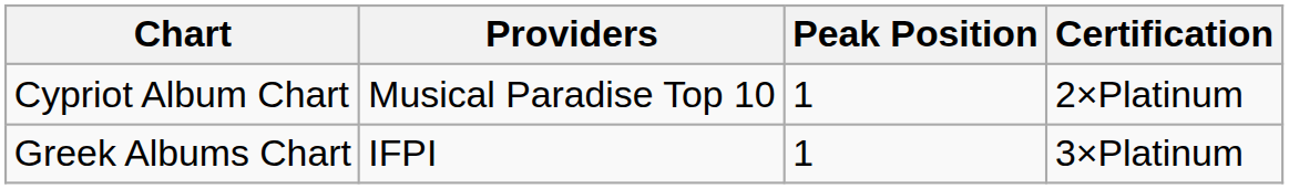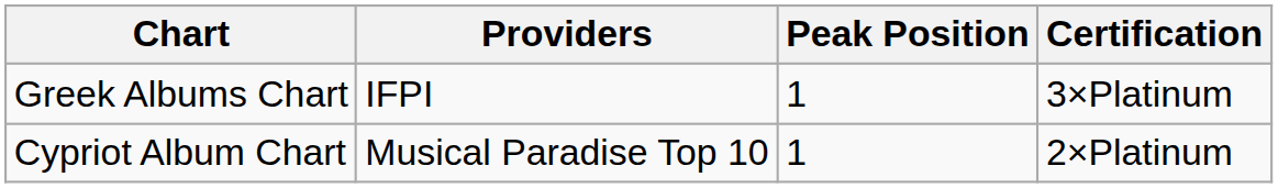 <table class="wikitable">
 <tr>
 <th align="left">Chart</th>
 <th align="left">Providers</th>
 <th align="left">Peak Position</th>
 <th align="left">Certification</th>
 </tr>
 <tr>
+<td align="left">Greek Albums Chart</td>
+<td align="left">IFPI</td>
+<td>1</td>
+<td align="left">3×Platinum</td>
+</tr>
+<tr>
 <td align="left">Cypriot Album Chart</td>
 <td align="left">Musical Paradise Top 10</td>
 <td>1</td>
 <td align="left">2×Platinum</td>
 </tr>
-<tr>
-<td align="left">Greek Albums Chart</td>
-<td align="left">IFPI</td>
-<td>1</td>
-<td align="left">3×Platinum</td>
-</tr>
 </table>
